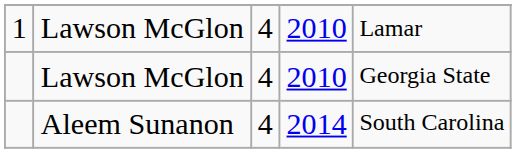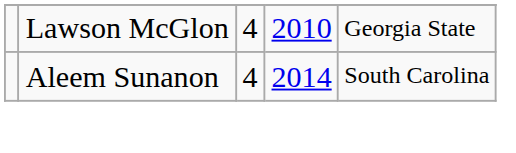 <table class="wikitable">
 <tr>
-</tr>
-<tr>
-<td>1</td>
-<td>Lawson McGlon</td>
-<td>4</td>
-<td><a href='#'>2010</a></td>
-<td style="font-size:80%;">Lamar</td>
 </tr>
 <tr>
 <td></td>
 <td>Lawson McGlon</td>
 <td>4</td>
 <td><a href='#'>2010</a></td>
 <td style="font-size:80%;">Georgia State</td>
 </tr>
 <tr>
 <td></td>
 <td>Aleem Sunanon</td>
 <td>4</td>
 <td><a href='#'>2014</a></td>
 <td style="font-size:80%;">South Carolina</td>
 </tr>
 </table>
